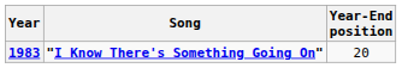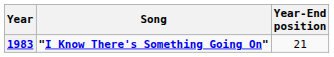 <table class="wikitable plainrowheaders" style="text-align:center;" border="1">
 <tr>
 <th>Year</th>
 <th>Song</th>
 <th>Year-End<br>position</th>
 </tr>
 <tr>
 <th rowspan="1" scope="row"><a href='#'>1983</a></th>
 <td><strong>"<a href='#'>I Know There's Something Going On</a>"</strong></td>
-<td>20</td>
+<td>21</td>
 </tr>
 </table>
